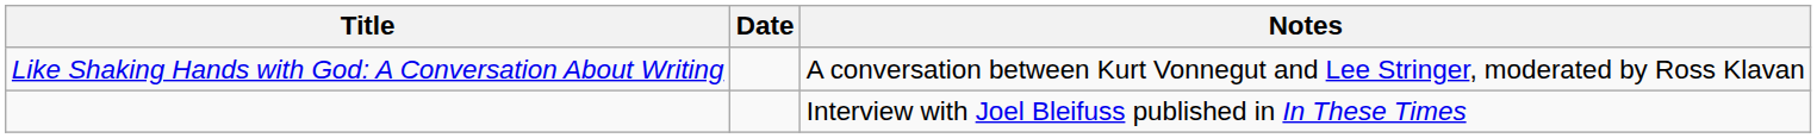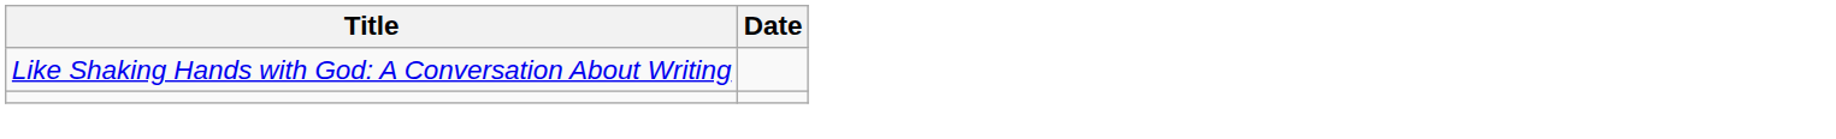 <table class="wikitable sortable" border="1">
 <tr>
 <th>Title</th>
 <th>Date</th>
-<th>Notes</th>
 </tr>
 <tr>
 <td><em><a href='#'>Like Shaking Hands with God: A Conversation About Writing</a></em></td>
 <td></td>
-<td>A conversation between Kurt Vonnegut and <a href='#'>Lee Stringer</a>, moderated by Ross Klavan</td>
 </tr>
 <tr>
 <td></td>
 <td></td>
-<td>Interview with <a href='#'>Joel Bleifuss</a> published in <em><a href='#'>In These Times</a></em></td>
 </tr>
 </table>
